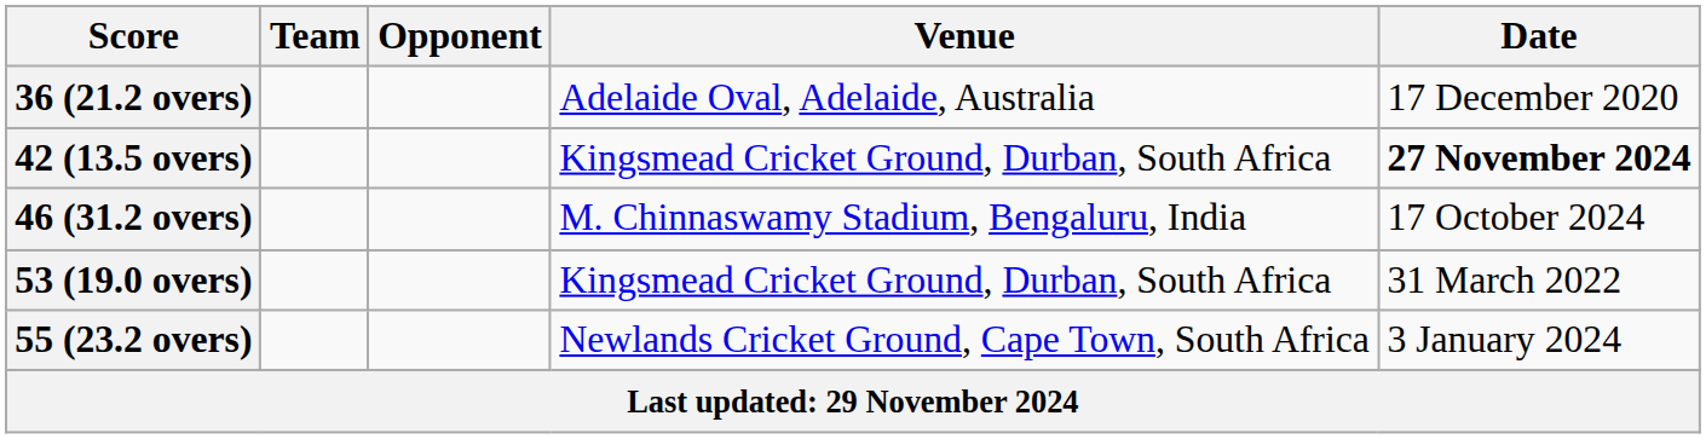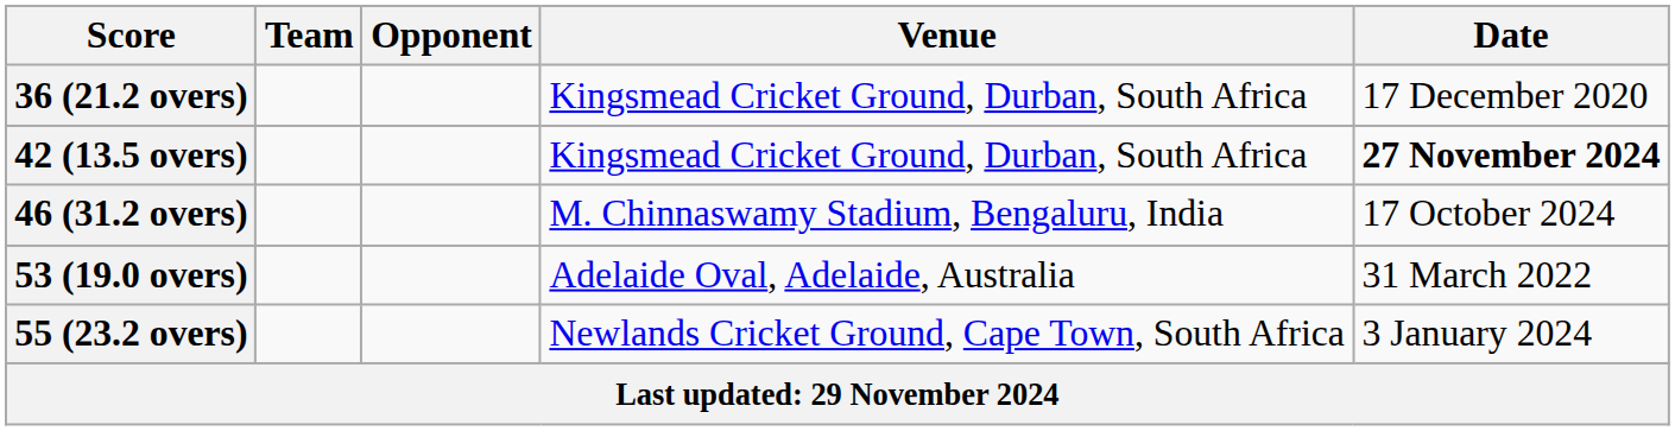 <table class="wikitable sortable">
 <tr>
 <th>Score</th>
 <th>Team</th>
 <th>Opponent</th>
 <th>Venue</th>
 <th>Date</th>
 </tr>
 <tr>
 <th>36 (21.2 overs)</th>
 <td></td>
 <td></td>
-<td><a href='#'>Adelaide Oval</a>, <a href='#'>Adelaide</a>, Australia</td>
+<td><a href='#'>Kingsmead Cricket Ground</a>, <a href='#'>Durban</a>, South Africa</td>
 <td>17 December 2020</td>
 </tr>
 <tr>
 <th>42 (13.5 overs)</th>
 <td></td>
 <td></td>
 <td><a href='#'>Kingsmead Cricket Ground</a>, <a href='#'>Durban</a>, South Africa</td>
 <td><strong>27 November 2024</strong></td>
 </tr>
 <tr>
 <th>46 (31.2 overs)</th>
 <td></td>
 <td></td>
 <td><a href='#'>M. Chinnaswamy Stadium</a>, <a href='#'>Bengaluru</a>, India</td>
 <td>17 October 2024</td>
 </tr>
 <tr>
 <th>53 (19.0 overs)</th>
 <td></td>
 <td></td>
-<td><a href='#'>Kingsmead Cricket Ground</a>, <a href='#'>Durban</a>, South Africa</td>
+<td><a href='#'>Adelaide Oval</a>, <a href='#'>Adelaide</a>, Australia</td>
 <td>31 March 2022</td>
 </tr>
 <tr>
 <th>55 (23.2 overs)</th>
 <td></td>
 <td></td>
 <td><a href='#'>Newlands Cricket Ground</a>, <a href='#'>Cape Town</a>, South Africa</td>
 <td>3 January 2024</td>
 </tr>
 <tr>
 <th colspan="6"><small>Last updated: 29 November 2024</small></th>
 </tr>
 </table>
